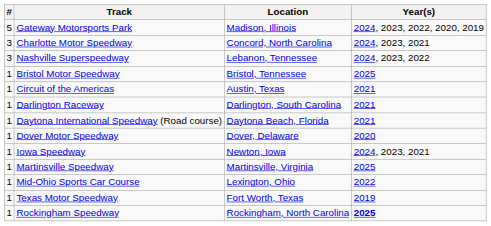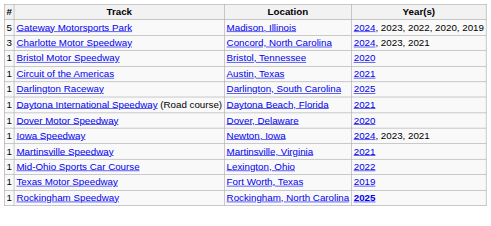 <table class="wikitable">
 <tr>
 <th>#</th>
 <th>Track</th>
 <th>Location</th>
 <th>Year(s)</th>
 </tr>
 <tr>
 <td>5</td>
 <td><a href='#'>Gateway Motorsports Park</a></td>
 <td><a href='#'>Madison, Illinois</a></td>
 <td><a href='#'>2024</a>, 2023, 2022, 2020, 2019</td>
 </tr>
 <tr>
 <td>3</td>
 <td><a href='#'>Charlotte Motor Speedway</a></td>
 <td><a href='#'>Concord, North Carolina</a></td>
 <td><a href='#'>2024</a>, 2023, 2021</td>
 </tr>
 <tr>
-<td>3</td>
-<td><a href='#'>Nashville Superspeedway</a></td>
-<td><a href='#'>Lebanon, Tennessee</a></td>
-<td><a href='#'>2024</a>, 2023, 2022</td>
-</tr>
-<tr>
 <td>1</td>
 <td><a href='#'>Bristol Motor Speedway</a></td>
 <td><a href='#'>Bristol, Tennessee</a></td>
-<td><a href='#'>2025</a></td>
+<td><a href='#'>2020</a></td>
 </tr>
 <tr>
 <td>1</td>
 <td><a href='#'>Circuit of the Americas</a></td>
 <td><a href='#'>Austin, Texas</a></td>
 <td><a href='#'>2021</a></td>
 </tr>
 <tr>
 <td>1</td>
 <td><a href='#'>Darlington Raceway</a></td>
 <td><a href='#'>Darlington, South Carolina</a></td>
-<td><a href='#'>2021</a></td>
+<td><a href='#'>2025</a></td>
 </tr>
 <tr>
 <td>1</td>
 <td><a href='#'>Daytona International Speedway</a> (Road course)</td>
 <td><a href='#'>Daytona Beach, Florida</a></td>
 <td><a href='#'>2021</a></td>
 </tr>
 <tr>
 <td>1</td>
 <td><a href='#'>Dover Motor Speedway</a></td>
 <td><a href='#'>Dover, Delaware</a></td>
 <td><a href='#'>2020</a></td>
 </tr>
 <tr>
 <td>1</td>
 <td><a href='#'>Iowa Speedway</a></td>
 <td><a href='#'>Newton, Iowa</a></td>
 <td><a href='#'>2024</a>, 2023, 2021</td>
 </tr>
 <tr>
 <td>1</td>
 <td><a href='#'>Martinsville Speedway</a></td>
 <td><a href='#'>Martinsville, Virginia</a></td>
-<td><a href='#'>2025</a></td>
+<td><a href='#'>2021</a></td>
 </tr>
 <tr>
 <td>1</td>
 <td><a href='#'>Mid-Ohio Sports Car Course</a></td>
 <td><a href='#'>Lexington, Ohio</a></td>
 <td><a href='#'>2022</a></td>
 </tr>
 <tr>
 <td>1</td>
 <td><a href='#'>Texas Motor Speedway</a></td>
 <td><a href='#'>Fort Worth, Texas</a></td>
 <td><a href='#'>2019</a></td>
 </tr>
 <tr>
 <td>1</td>
 <td><a href='#'>Rockingham Speedway</a></td>
 <td><a href='#'>Rockingham, North Carolina</a></td>
 <td><strong><a href='#'>2025</a></strong></td>
 </tr>
 </table>
